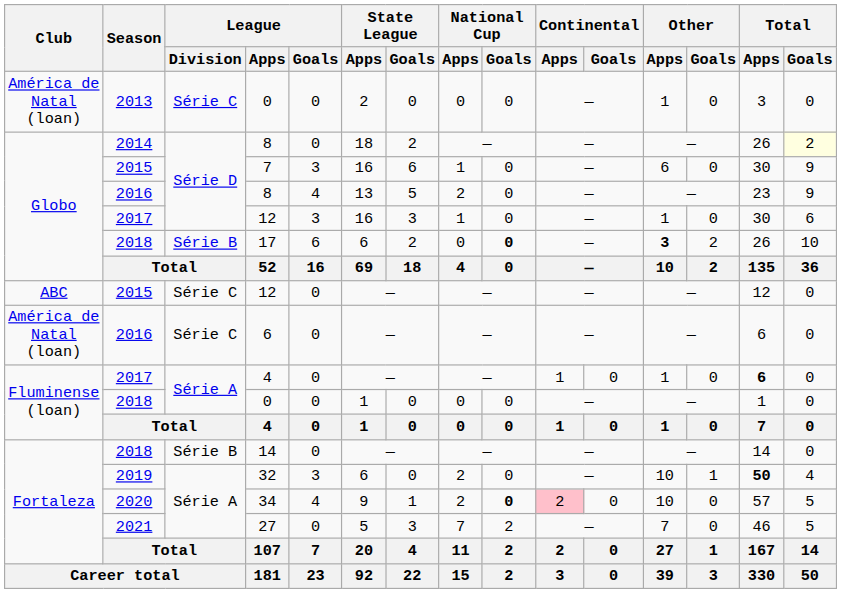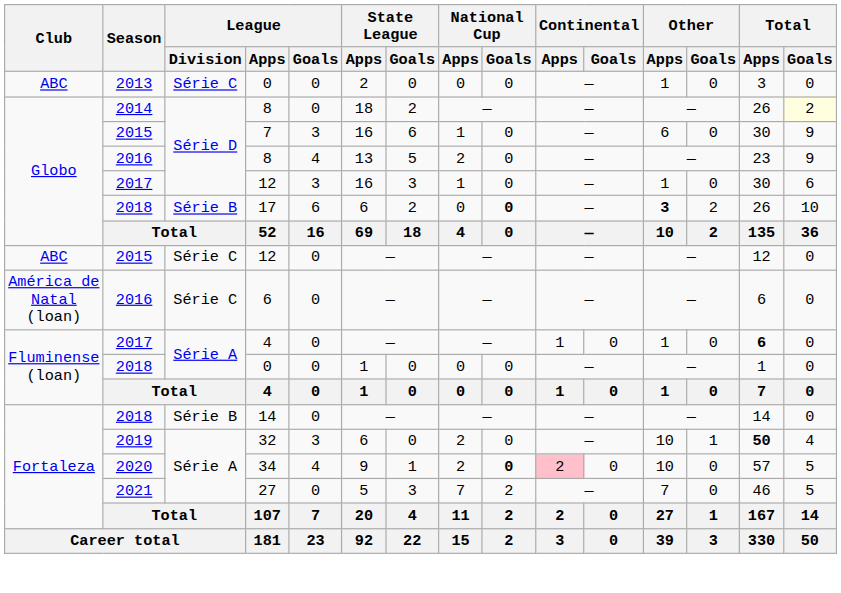 <table class="wikitable" style="text-align: center;">
 <tr>
 <th rowspan="2">Club</th>
 <th rowspan="2">Season</th>
 <th colspan="3">League</th>
 <th colspan="2">State League</th>
 <th colspan="2">National Cup</th>
 <th colspan="2">Continental</th>
 <th colspan="2">Other</th>
 <th colspan="2">Total</th>
 </tr>
 <tr>
 <th>Division</th>
 <th>Apps</th>
 <th>Goals</th>
 <th>Apps</th>
 <th>Goals</th>
 <th>Apps</th>
 <th>Goals</th>
 <th>Apps</th>
 <th>Goals</th>
 <th>Apps</th>
 <th>Goals</th>
 <th>Apps</th>
 <th>Goals</th>
 </tr>
 <tr>
-<td><a href='#'>América de Natal</a> (loan)</td>
+<td><a href='#'>ABC</a></td>
 <td><a href='#'>2013</a></td>
 <td><a href='#'>Série C</a></td>
 <td>0</td>
 <td>0</td>
 <td>2</td>
 <td>0</td>
 <td>0</td>
 <td>0</td>
 <td colspan="2">—</td>
 <td>1</td>
 <td>0</td>
 <td>3</td>
 <td>0</td>
 </tr>
 <tr>
 <td rowspan="6"><a href='#'>Globo</a></td>
 <td><a href='#'>2014</a></td>
 <td rowspan="4"><a href='#'>Série D</a></td>
 <td>8</td>
 <td>0</td>
 <td>18</td>
 <td>2</td>
 <td colspan="2">—</td>
 <td colspan="2">—</td>
 <td colspan="2">—</td>
 <td>26</td>
 <td style="background: lightyellow;">2</td>
 </tr>
 <tr>
 <td><a href='#'>2015</a></td>
 <td>7</td>
 <td>3</td>
 <td>16</td>
 <td>6</td>
 <td>1</td>
 <td>0</td>
 <td colspan="2">—</td>
 <td>6</td>
 <td>0</td>
 <td>30</td>
 <td>9</td>
 </tr>
 <tr>
 <td><a href='#'>2016</a></td>
 <td>8</td>
 <td>4</td>
 <td>13</td>
 <td>5</td>
 <td>2</td>
 <td>0</td>
 <td colspan="2">—</td>
 <td colspan="2">—</td>
 <td>23</td>
 <td>9</td>
 </tr>
 <tr>
 <td><a href='#'>2017</a></td>
 <td>12</td>
 <td>3</td>
 <td>16</td>
 <td>3</td>
 <td>1</td>
 <td>0</td>
 <td colspan="2">—</td>
 <td>1</td>
 <td>0</td>
 <td>30</td>
 <td>6</td>
 </tr>
 <tr>
 <td><a href='#'>2018</a></td>
 <td><a href='#'>Série B</a></td>
 <td>17</td>
 <td>6</td>
 <td>6</td>
 <td>2</td>
 <td>0</td>
 <td><strong>0</strong></td>
 <td colspan="2">—</td>
 <td><strong>3</strong></td>
 <td>2</td>
 <td>26</td>
 <td>10</td>
 </tr>
 <tr>
 <th colspan="2">Total</th>
 <th>52</th>
 <th>16</th>
 <th>69</th>
 <th>18</th>
 <th>4</th>
 <th>0</th>
 <th colspan="2">—</th>
 <th>10</th>
 <th>2</th>
 <th>135</th>
 <th>36</th>
 </tr>
 <tr>
 <td><a href='#'>ABC</a></td>
 <td><a href='#'>2015</a></td>
 <td>Série C</td>
 <td>12</td>
 <td>0</td>
 <td colspan="2">—</td>
 <td colspan="2">—</td>
 <td colspan="2">—</td>
 <td colspan="2">—</td>
 <td>12</td>
 <td>0</td>
 </tr>
 <tr>
 <td><a href='#'>América de Natal</a> (loan)</td>
 <td><a href='#'>2016</a></td>
 <td>Série C</td>
 <td>6</td>
 <td>0</td>
 <td colspan="2">—</td>
 <td colspan="2">—</td>
 <td colspan="2">—</td>
 <td colspan="2">—</td>
 <td>6</td>
 <td>0</td>
 </tr>
 <tr>
 <td rowspan="3"><a href='#'>Fluminense</a> (loan)</td>
 <td><a href='#'>2017</a></td>
 <td rowspan="2"><a href='#'>Série A</a></td>
 <td>4</td>
 <td>0</td>
 <td colspan="2">—</td>
 <td colspan="2">—</td>
 <td>1</td>
 <td>0</td>
 <td>1</td>
 <td>0</td>
 <td><strong>6</strong></td>
 <td>0</td>
 </tr>
 <tr>
 <td><a href='#'>2018</a></td>
 <td>0</td>
 <td>0</td>
 <td>1</td>
 <td>0</td>
 <td>0</td>
 <td>0</td>
 <td colspan="2">—</td>
 <td colspan="2">—</td>
 <td>1</td>
 <td>0</td>
 </tr>
 <tr>
 <th colspan="2">Total</th>
 <th>4</th>
 <th>0</th>
 <th>1</th>
 <th>0</th>
 <th>0</th>
 <th>0</th>
 <th>1</th>
 <th>0</th>
 <th>1</th>
 <th>0</th>
 <th>7</th>
 <th>0</th>
 </tr>
 <tr>
 <td rowspan="5"><a href='#'>Fortaleza</a></td>
 <td><a href='#'>2018</a></td>
 <td>Série B</td>
 <td>14</td>
 <td>0</td>
 <td colspan="2">—</td>
 <td colspan="2">—</td>
 <td colspan="2">—</td>
 <td colspan="2">—</td>
 <td>14</td>
 <td>0</td>
 </tr>
 <tr>
 <td><a href='#'>2019</a></td>
 <td rowspan="3">Série A</td>
 <td>32</td>
 <td>3</td>
 <td>6</td>
 <td>0</td>
 <td>2</td>
 <td>0</td>
 <td colspan="2">—</td>
 <td>10</td>
 <td>1</td>
 <td><strong>50</strong></td>
 <td>4</td>
 </tr>
 <tr>
 <td><a href='#'>2020</a></td>
 <td>34</td>
 <td>4</td>
 <td>9</td>
 <td>1</td>
 <td>2</td>
 <td><strong>0</strong></td>
 <td style="background: pink;">2</td>
 <td>0</td>
 <td>10</td>
 <td>0</td>
 <td>57</td>
 <td>5</td>
 </tr>
 <tr>
 <td><a href='#'>2021</a></td>
 <td>27</td>
 <td>0</td>
 <td>5</td>
 <td>3</td>
 <td>7</td>
 <td>2</td>
 <td colspan="2">—</td>
 <td>7</td>
 <td>0</td>
 <td>46</td>
 <td>5</td>
 </tr>
 <tr>
 <th colspan="2">Total</th>
 <th>107</th>
 <th>7</th>
 <th>20</th>
 <th>4</th>
 <th>11</th>
 <th>2</th>
 <th>2</th>
 <th>0</th>
 <th>27</th>
 <th>1</th>
 <th>167</th>
 <th>14</th>
 </tr>
 <tr>
 <th colspan="3"><strong>Career total</strong></th>
 <th>181</th>
 <th>23</th>
 <th>92</th>
 <th>22</th>
 <th>15</th>
 <th>2</th>
 <th>3</th>
 <th>0</th>
 <th>39</th>
 <th>3</th>
 <th>330</th>
 <th>50</th>
 </tr>
 </table>
